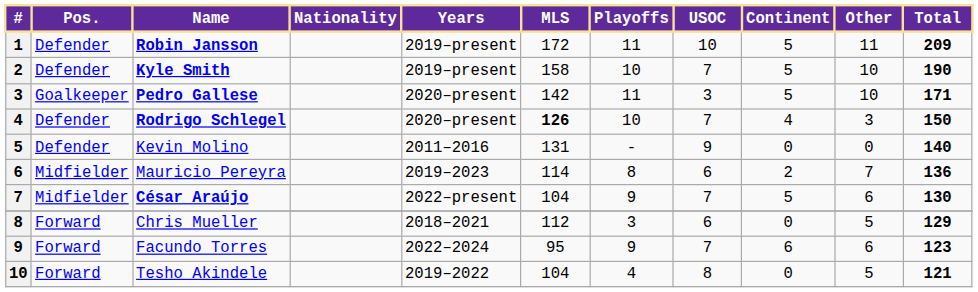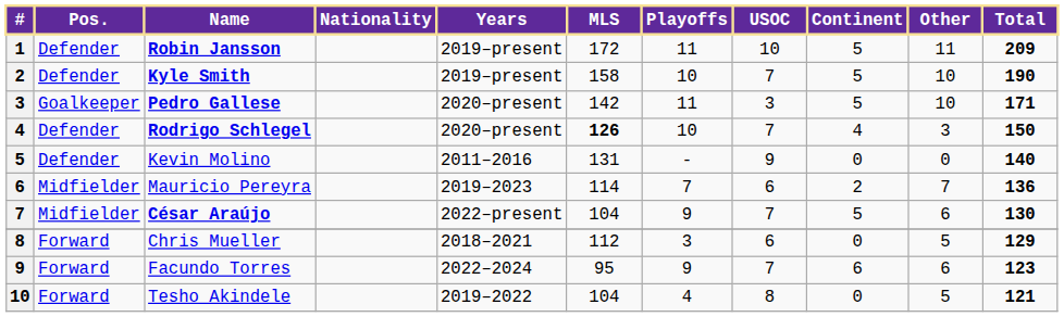 <table class="wikitable sortable" style="text-align:center;">
 <tr>
 <th style="background-color:#5E299A; color:#FFFFFF; border:2px solid #F8E196;" scope="col">#</th>
 <th style="background-color:#5E299A; color:#FFFFFF; border:2px solid #F8E196;" scope="col">Pos.</th>
 <th style="background-color:#5E299A; color:#FFFFFF; border:2px solid #F8E196;" scope="col">Name</th>
 <th style="background-color:#5E299A; color:#FFFFFF; border:2px solid #F8E196;" scope="col">Nationality</th>
 <th style="background-color:#5E299A; color:#FFFFFF; border:2px solid #F8E196;" scope="col">Years</th>
 <th style="background-color:#5E299A; color:#FFFFFF; border:2px solid #F8E196; width:50px;" scope="col">MLS</th>
 <th style="background-color:#5E299A; color:#FFFFFF; border:2px solid #F8E196; width:50px;" scope="col">Playoffs</th>
 <th style="background-color:#5E299A; color:#FFFFFF; border:2px solid #F8E196; width:50px;" scope="col">USOC</th>
 <th style="background-color:#5E299A; color:#FFFFFF; border:2px solid #F8E196; width:50px;" scope="col">Continent</th>
 <th style="background-color:#5E299A; color:#FFFFFF; border:2px solid #F8E196; width:50px;" scope="col">Other</th>
 <th style="background-color:#5E299A; color:#FFFFFF; border:2px solid #F8E196; width:50px;" scope="col">Total</th>
 </tr>
 <tr>
 <th rowspan=1>1</th>
 <td style="text-align:left;"><a href='#'>Defender</a></td>
 <td style="text-align:left;"><strong><a href='#'>Robin Jansson</a></strong></td>
 <td style="text-align:left;"></td>
 <td style="text-align:left;">2019–present</td>
 <td>172</td>
 <td>11</td>
 <td>10</td>
 <td>5</td>
 <td>11</td>
 <td><strong>209</strong></td>
 </tr>
 <tr>
 <th>2</th>
 <td style="text-align:left;"><a href='#'>Defender</a></td>
 <td style="text-align:left;"><strong><a href='#'>Kyle Smith</a></strong></td>
 <td style="text-align:left;"></td>
 <td style="text-align:left;">2019–present</td>
 <td>158</td>
 <td>10</td>
 <td>7</td>
 <td>5</td>
 <td>10</td>
 <td><strong>190</strong></td>
 </tr>
 <tr>
 <th rowspan=1>3</th>
 <td style="text-align:left;"><a href='#'>Goalkeeper</a></td>
 <td style="text-align:left;"><strong><a href='#'>Pedro Gallese</a></strong></td>
 <td style="text-align:left;"></td>
 <td style="text-align:left;">2020–present</td>
 <td>142</td>
 <td>11</td>
 <td>3</td>
 <td>5</td>
 <td>10</td>
 <td><strong>171</strong></td>
 </tr>
 <tr>
 <th>4</th>
 <td style="text-align:left;"><a href='#'>Defender</a></td>
 <td style="text-align:left;"><strong><a href='#'>Rodrigo Schlegel</a></strong></td>
 <td style="text-align:left;"></td>
 <td style="text-align:left;">2020–present</td>
 <td><strong>126</strong></td>
 <td>10</td>
 <td>7</td>
 <td>4</td>
 <td>3</td>
 <td><strong>150</strong></td>
 </tr>
 <tr>
 <th>5</th>
 <td style="text-align:left;"><a href='#'>Defender</a></td>
 <td style="text-align:left;"><a href='#'>Kevin Molino</a></td>
 <td style="text-align:left;"></td>
 <td style="text-align:left;">2011–2016</td>
 <td>131</td>
 <td>-</td>
 <td>9</td>
 <td>0</td>
 <td>0</td>
 <td><strong>140</strong></td>
 </tr>
 <tr>
 <th>6</th>
 <td style="text-align:left;"><a href='#'>Midfielder</a></td>
 <td style="text-align:left;"><a href='#'>Mauricio Pereyra</a></td>
 <td style="text-align:left;"></td>
 <td style="text-align:left;">2019–2023</td>
 <td>114</td>
-<td>8</td>
+<td>7</td>
 <td>6</td>
 <td>2</td>
 <td>7</td>
 <td><strong>136</strong></td>
 </tr>
 <tr>
 <th>7</th>
 <td style="text-align:left;"><a href='#'>Midfielder</a></td>
 <td style="text-align:left;"><strong><a href='#'>César Araújo</a></strong></td>
 <td style="text-align:left;"></td>
 <td style="text-align:left;">2022–present</td>
 <td>104</td>
 <td>9</td>
 <td>7</td>
 <td>5</td>
 <td>6</td>
 <td><strong>130</strong></td>
 </tr>
 <tr>
 </tr>
 <tr>
 <th>8</th>
 <td style="text-align:left;"><a href='#'>Forward</a></td>
 <td style="text-align:left;"><a href='#'>Chris Mueller</a></td>
 <td style="text-align:left;"></td>
 <td style="text-align:left;">2018–2021</td>
 <td>112</td>
 <td>3</td>
 <td>6</td>
 <td>0</td>
 <td>5</td>
 <td><strong>129</strong></td>
 </tr>
 <tr>
 <th>9</th>
 <td style="text-align:left;"><a href='#'>Forward</a></td>
 <td style="text-align:left;"><a href='#'>Facundo Torres</a></td>
 <td style="text-align:left;"></td>
 <td style="text-align:left;">2022–2024</td>
 <td>95</td>
 <td>9</td>
 <td>7</td>
 <td>6</td>
 <td>6</td>
 <td><strong>123</strong></td>
 </tr>
 <tr>
 <th>10</th>
 <td style="text-align:left;"><a href='#'>Forward</a></td>
 <td style="text-align:left;"><a href='#'>Tesho Akindele</a></td>
 <td style="text-align:left;"></td>
 <td style="text-align:left;">2019–2022</td>
 <td>104</td>
 <td>4</td>
 <td>8</td>
 <td>0</td>
 <td>5</td>
 <td><strong>121</strong></td>
 </tr>
 <tr>
 </tr>
 </table>
